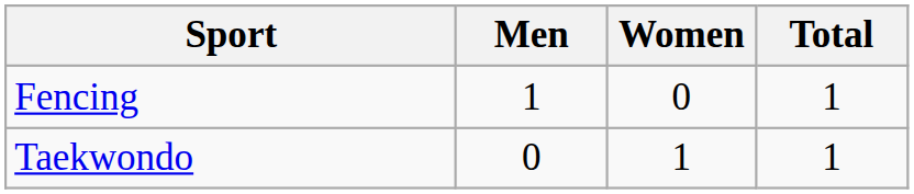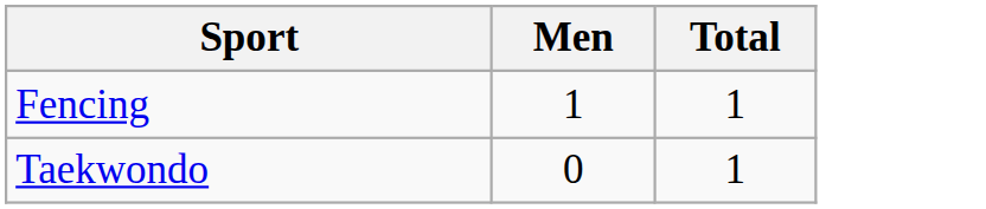 <table class="wikitable sortable" style="text-align:center;">
 <tr>
 <th width="180">Sport</th>
 <th width="55">Men</th>
-<th width="55">Women</th>
 <th width="55">Total</th>
 </tr>
 <tr>
 <td align="left"><a href='#'>Fencing</a></td>
 <td>1</td>
-<td>0</td>
 <td>1</td>
 </tr>
 <tr>
 <td align="left"><a href='#'>Taekwondo</a></td>
 <td>0</td>
 <td>1</td>
-<td>1</td>
 </tr>
 </table>
